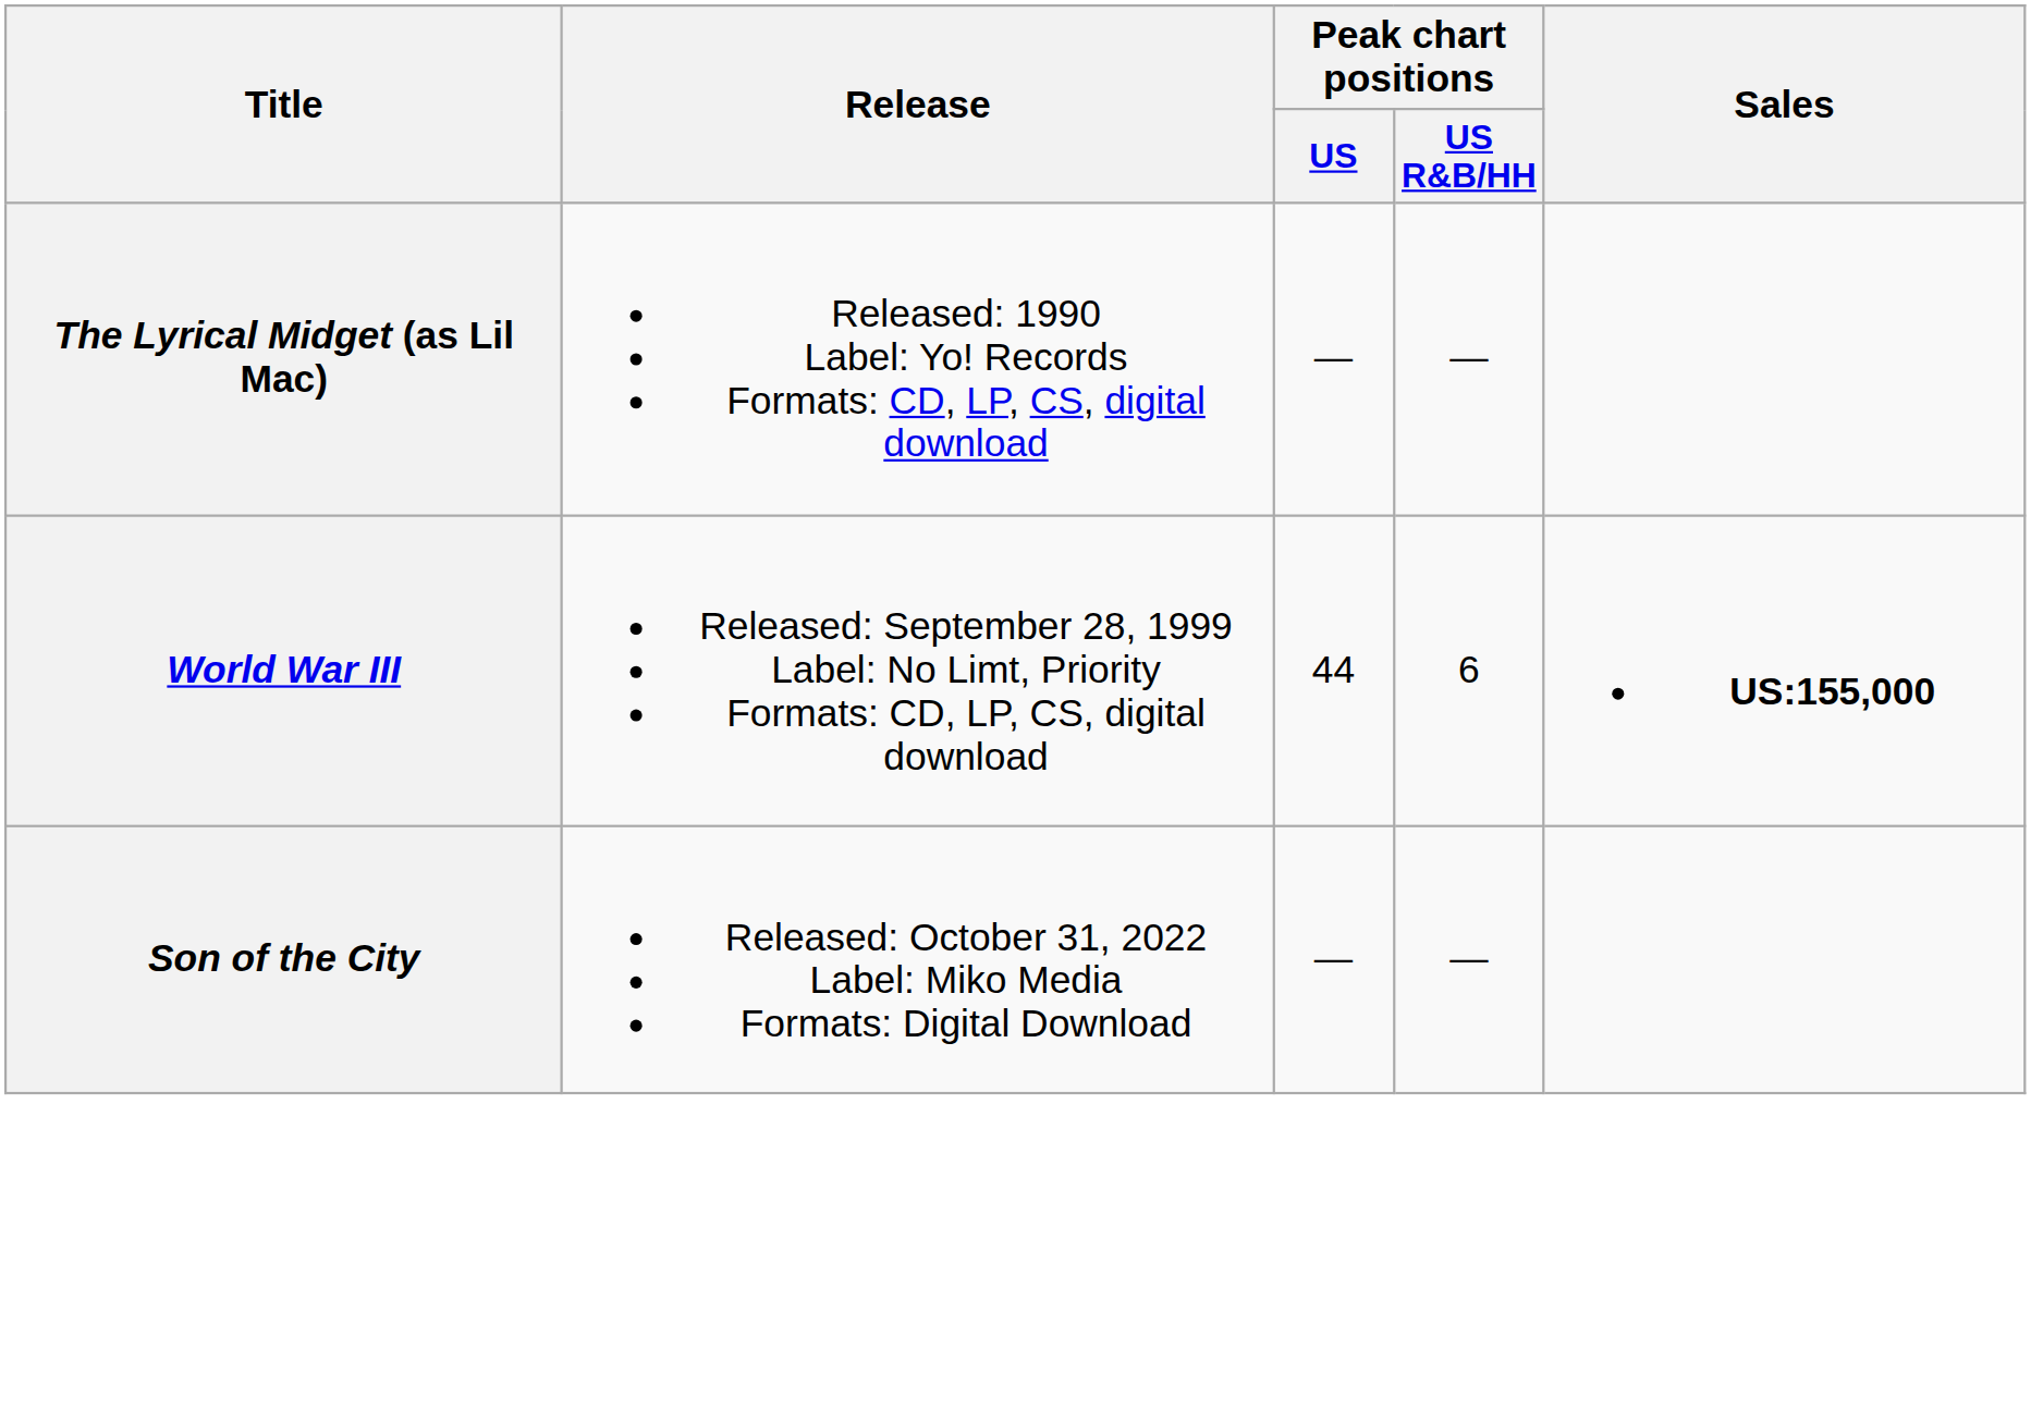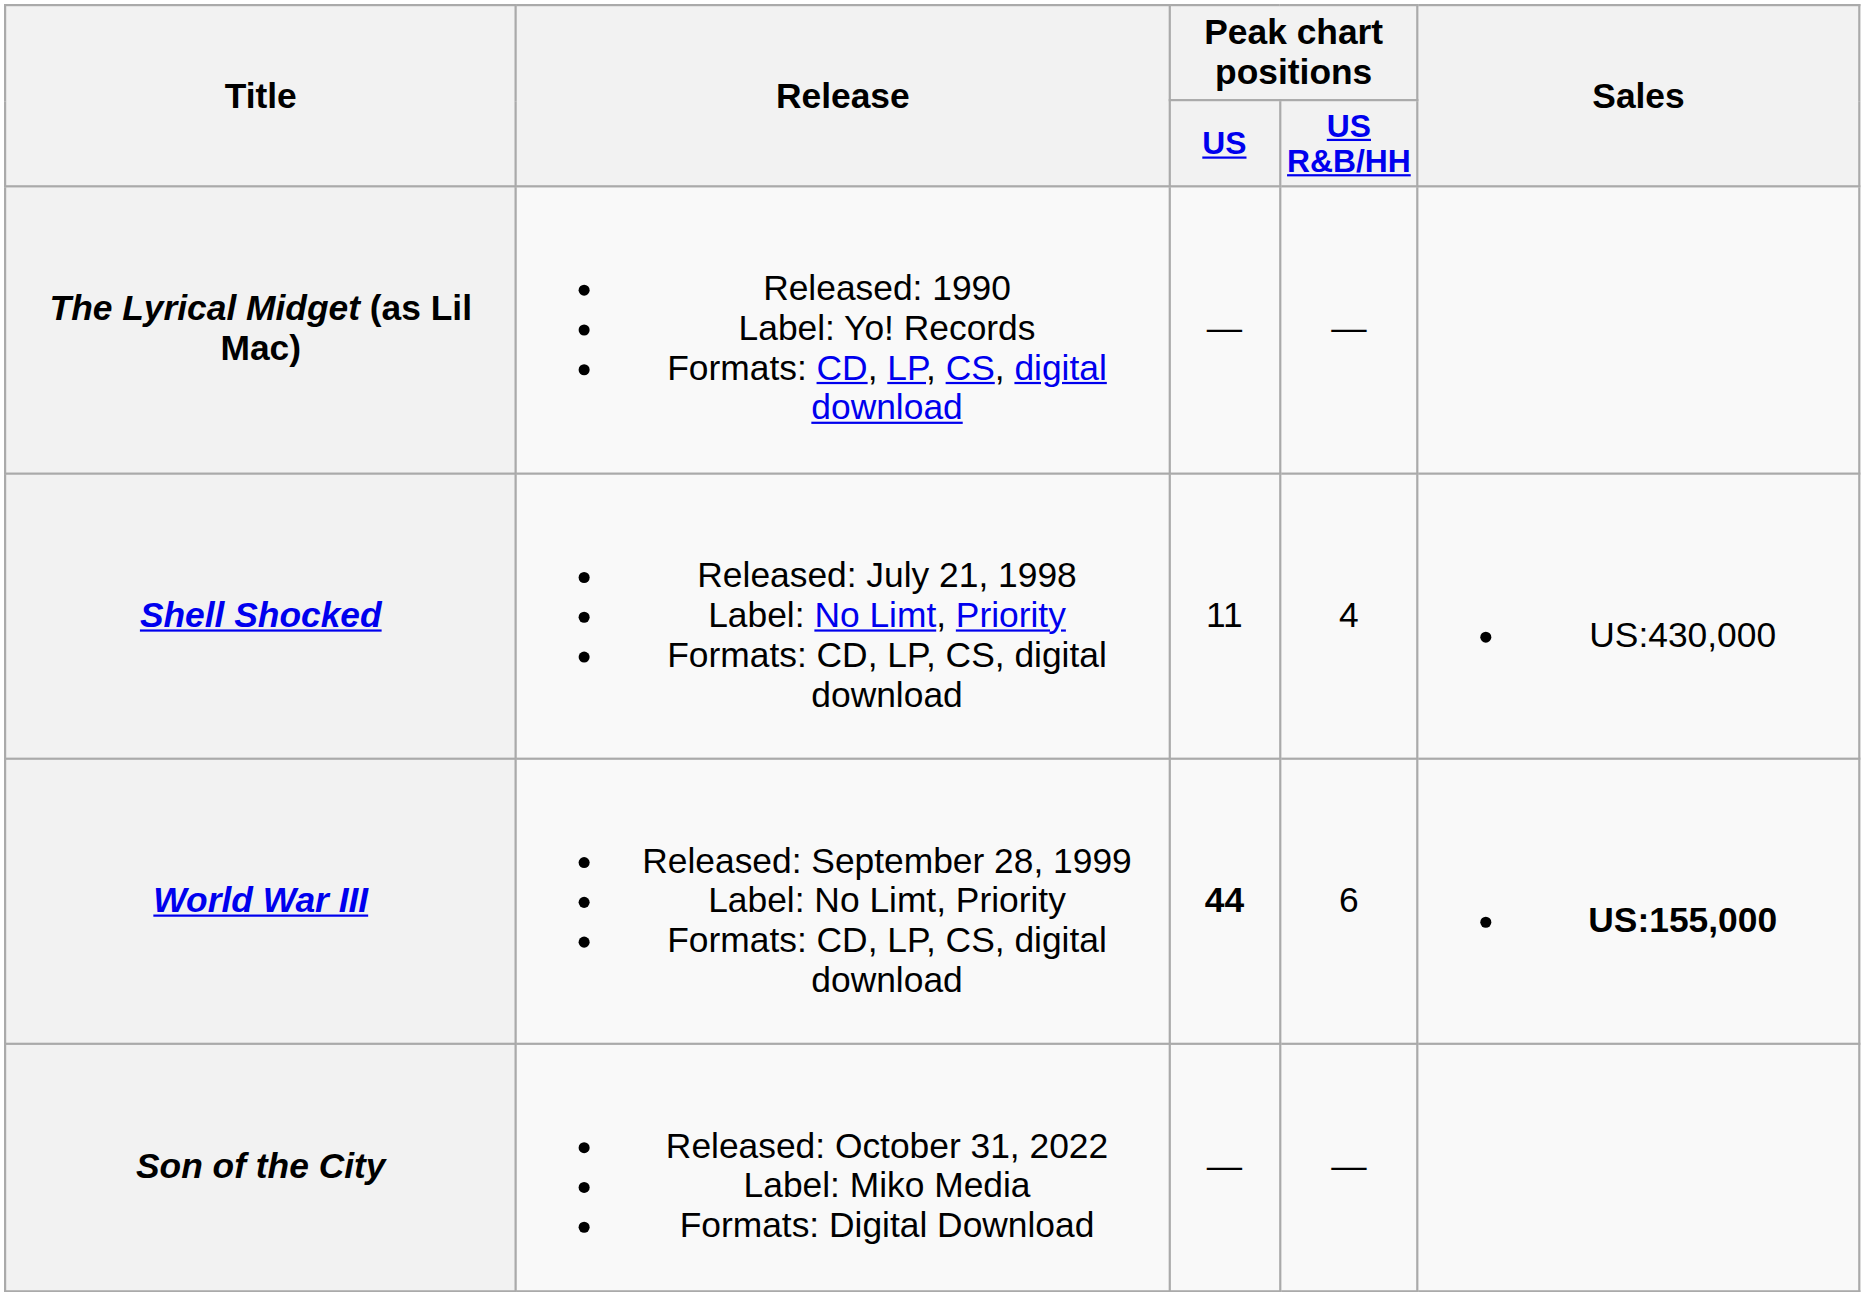 <table class="wikitable plainrowheaders" style="text-align:center;">
 <tr>
 <th scope="col" rowspan="2" style="width:14em;">Title</th>
 <th scope="col" rowspan="2" style="width:18em;">Release</th>
 <th scope="col" colspan="2">Peak chart positions</th>
 <th scope="col" rowspan="2" style="width:12em;">Sales</th>
 </tr>
 <tr>
 <th scope="col" style="width:3em;font-size:90%;"><a href='#'>US</a></th>
 <th scope="col" style="width:3em;font-size:90%;"><a href='#'>US<br>R&B/HH</a></th>
 </tr>
 <tr>
 <th scope="row"><em>The Lyrical Midget</em> (as Lil Mac)</th>
 <td><br><ul><li>Released: 1990</li><li>Label: Yo! Records</li><li>Formats: <a href='#'>CD</a>, <a href='#'>LP</a>, <a href='#'>CS</a>, <a href='#'>digital download</a></li></ul></td>
 <td>—</td>
 <td>—</td>
 <td></td>
 </tr>
 <tr>
+<th scope="row"><em><a href='#'>Shell Shocked</a></em></th>
+<td><br><ul><li>Released: July 21, 1998</li><li>Label: <a href='#'>No Limt</a>, <a href='#'>Priority</a></li><li>Formats: CD, LP, CS, digital download</li></ul></td>
+<td>11</td>
+<td>4</td>
+<td><br><ul><li>US:430,000</li></ul></td>
+</tr>
+<tr>
 <th scope="row"><em><a href='#'>World War III</a></em></th>
 <td><br><ul><li>Released: September 28, 1999</li><li>Label: No Limt, Priority</li><li>Formats: CD, LP, CS, digital download</li></ul></td>
-<td>44</td>
+<td><strong>44</strong></td>
 <td>6</td>
 <td><strong><br><ul><li>US:155,000</li></ul></strong></td>
 </tr>
 <tr>
 <th scope="row"><em>Son of the City</em></th>
 <td><br><ul><li>Released: October 31, 2022</li><li>Label: Miko Media</li><li>Formats: Digital Download</li></ul></td>
 <td>—</td>
 <td>—</td>
 <td></td>
 </tr>
 </table>
